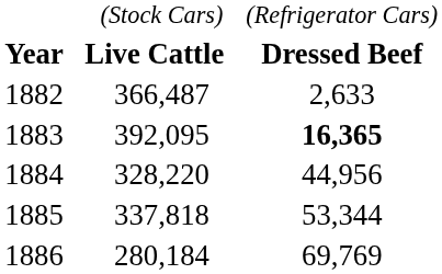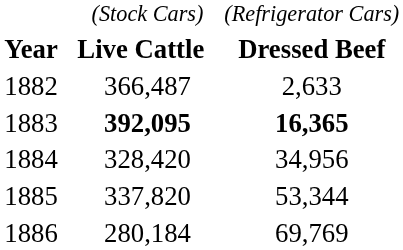 <table class="toccolours">
 <tr>
 <td></td>
 <td align=center><small><em>(Stock Cars)</em></small></td>
 <td align=center><small><em>(Refrigerator Cars)</em></small></td>
 </tr>
 <tr>
 <td align=center>  <strong>Year  </strong></td>
 <td align=center><strong>Live Cattle  </strong></td>
 <td align=center><strong>Dressed Beef</strong></td>
 </tr>
 <tr>
 <td>  1882</td>
 <td align=center>366,487</td>
 <td align=center>2,633</td>
 </tr>
 <tr>
 <td>  1883</td>
-<td align=center>392,095</td>
+<td align=center><strong>392,095</strong></td>
 <td align=center><strong>16,365</strong></td>
 </tr>
 <tr>
 <td>  1884</td>
-<td align=center>328,220</td>
-<td align=center>44,956</td>
+<td align=center>328,420</td>
+<td align=center>34,956</td>
 </tr>
 <tr>
 <td>  1885</td>
-<td align=center>337,818</td>
+<td align=center>337,820</td>
 <td align=center>53,344</td>
 </tr>
 <tr>
 <td>  1886</td>
 <td align=center>280,184</td>
 <td align=center>69,769</td>
 </tr>
 </table>
